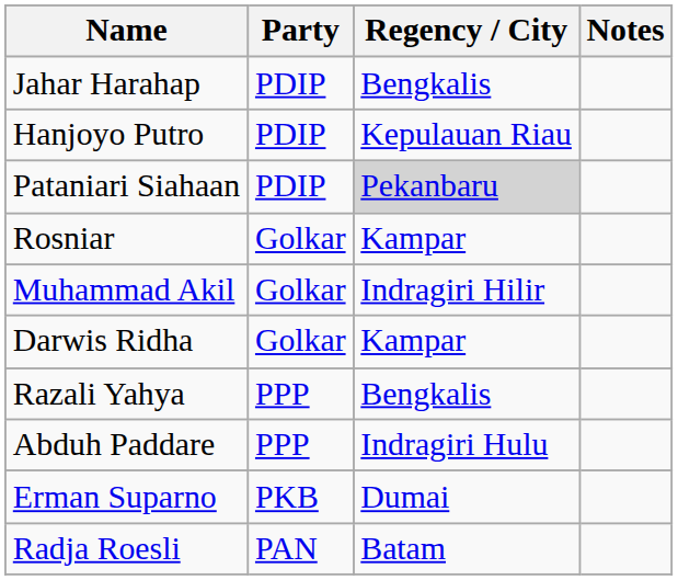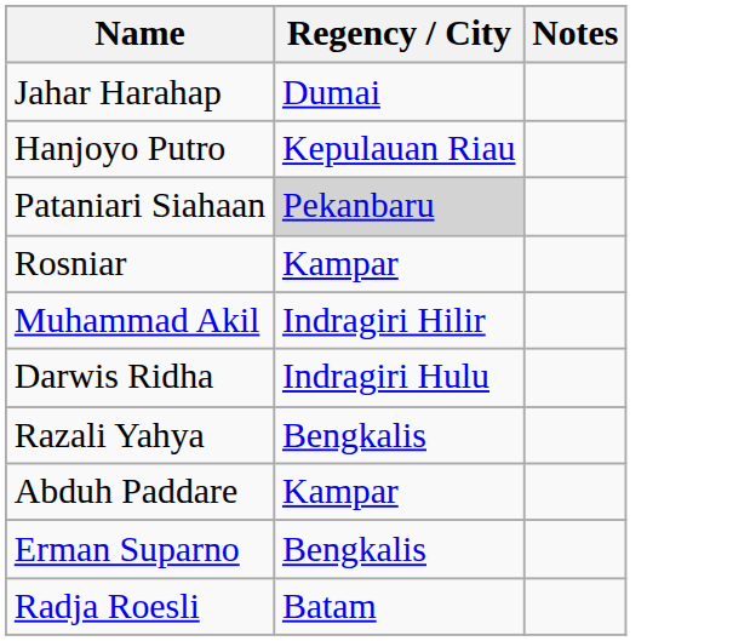 <table class="wikitable sortable" style="font-size: 100%;">
 <tr bgcolor="#cccccc">
 <th>Name</th>
-<th>Party</th>
 <th>Regency / City</th>
 <th>Notes</th>
 </tr>
 <tr>
 <td>Jahar Harahap</td>
-<td><a href='#'>PDIP</a></td>
-<td><a href='#'>Bengkalis</a></td>
+<td><a href='#'>Dumai</a></td>
 <td></td>
 </tr>
 <tr>
 <td>Hanjoyo Putro</td>
-<td><a href='#'>PDIP</a></td>
 <td><a href='#'>Kepulauan Riau</a></td>
 <td></td>
 </tr>
 <tr>
 <td>Pataniari Siahaan</td>
-<td><a href='#'>PDIP</a></td>
 <td style="background: lightgrey;"><a href='#'>Pekanbaru</a></td>
 <td></td>
 </tr>
 <tr>
 <td>Rosniar</td>
-<td><a href='#'>Golkar</a></td>
 <td><a href='#'>Kampar</a></td>
 <td></td>
 </tr>
 <tr>
 <td><a href='#'>Muhammad Akil</a></td>
-<td><a href='#'>Golkar</a></td>
 <td><a href='#'>Indragiri Hilir</a></td>
 <td></td>
 </tr>
 <tr>
 <td>Darwis Ridha</td>
-<td><a href='#'>Golkar</a></td>
-<td><a href='#'>Kampar</a></td>
+<td><a href='#'>Indragiri Hulu</a></td>
 <td></td>
 </tr>
 <tr>
 <td>Razali Yahya</td>
-<td><a href='#'>PPP</a></td>
 <td><a href='#'>Bengkalis</a></td>
 <td></td>
 </tr>
 <tr>
 <td>Abduh Paddare</td>
-<td><a href='#'>PPP</a></td>
-<td><a href='#'>Indragiri Hulu</a></td>
+<td><a href='#'>Kampar</a></td>
 <td></td>
 </tr>
 <tr>
 <td><a href='#'>Erman Suparno</a></td>
-<td><a href='#'>PKB</a></td>
-<td><a href='#'>Dumai</a></td>
+<td><a href='#'>Bengkalis</a></td>
 <td></td>
 </tr>
 <tr>
 <td><a href='#'>Radja Roesli</a></td>
-<td><a href='#'>PAN</a></td>
 <td><a href='#'>Batam</a></td>
 <td></td>
 </tr>
 </table>
